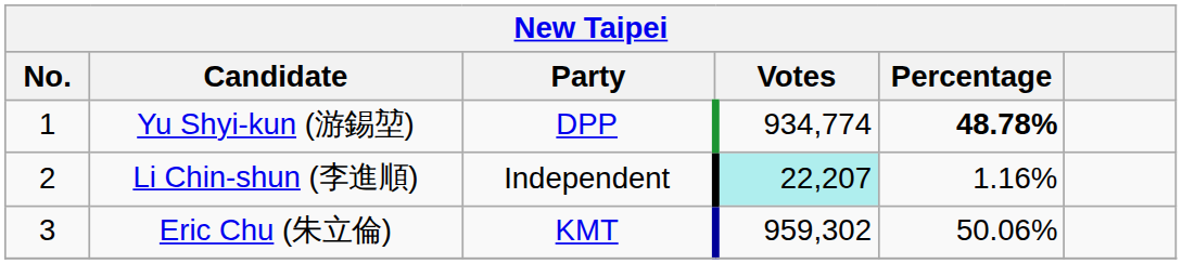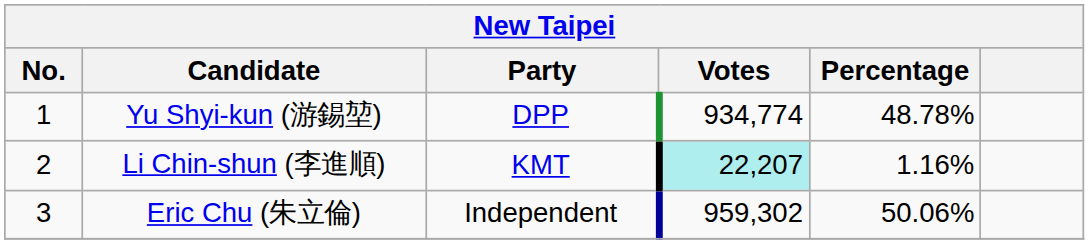 <table class="wikitable collapsible" style="text-align:center">
 <tr>
 <th colspan="7" width=620px><a href='#'>New Taipei</a></th>
 </tr>
 <tr>
 <th width=35>No.</th>
 <th width=180>Candidate</th>
 <th width=120>Party</th>
 <th width=75>Votes</th>
 <th width=75>Percentage</th>
 <th width=49></th>
 </tr>
 <tr>
 <td>1</td>
 <td><a href='#'>Yu Shyi-kun</a> (游錫堃)</td>
 <td><a href='#'>DPP</a></td>
 <td style="border-left:4px solid #1B9431;" align="right">934,774</td>
-<td align="right"><strong>48.78%</strong></td>
+<td align="right">48.78%</td>
 <td align="center"></td>
 </tr>
 <tr>
 <td>2</td>
 <td><a href='#'>Li Chin-shun</a> (李進順)</td>
-<td>Independent</td>
+<td><a href='#'>KMT</a></td>
 <td style="background: paleturquoise; border-left:4px solid #000000;" align="right">22,207</td>
 <td align="right">1.16%</td>
 <td align="center"></td>
 </tr>
 <tr>
 <td>3</td>
 <td><a href='#'>Eric Chu</a> (朱立倫)</td>
-<td><a href='#'>KMT</a></td>
+<td>Independent</td>
 <td style="border-left:4px solid #000099;" align="right">959,302</td>
 <td align="right">50.06%</td>
 <td><div></div></td>
 </tr>
 <tr>
 </tr>
 <tr>
 </tr>
 </table>
